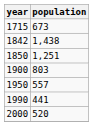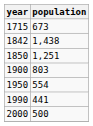 <table class="wikitable">
 <tr>
 <th>year</th>
 <th>population</th>
 </tr>
 <tr>
 <td>1715</td>
 <td>673</td>
 </tr>
 <tr>
 <td>1842</td>
 <td>1,438</td>
 </tr>
 <tr>
 <td>1850</td>
 <td>1,251</td>
 </tr>
 <tr>
 <td>1900</td>
 <td>803</td>
 </tr>
 <tr>
 <td>1950</td>
-<td>557</td>
+<td>554</td>
 </tr>
 <tr>
 <td>1990</td>
 <td>441</td>
 </tr>
 <tr>
 <td>2000</td>
-<td>520</td>
+<td>500</td>
 </tr>
 <tr>
 </tr>
 </table>
